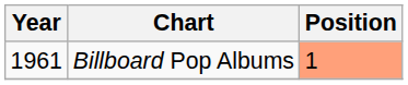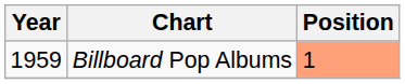 <table class="wikitable">
 <tr>
 <th>Year</th>
 <th>Chart</th>
 <th>Position</th>
 </tr>
 <tr>
-<td>1961</td>
+<td>1959</td>
 <td><em>Billboard</em> Pop Albums</td>
 <td style="background: lightsalmon;">1</td>
 </tr>
 <tr>
 </tr>
 </table>
